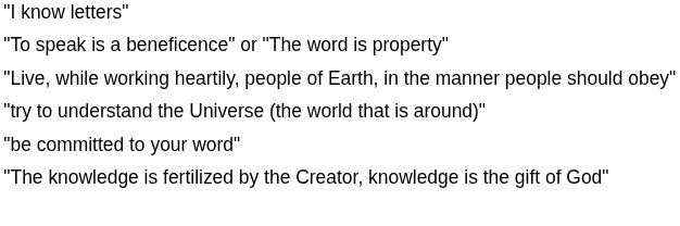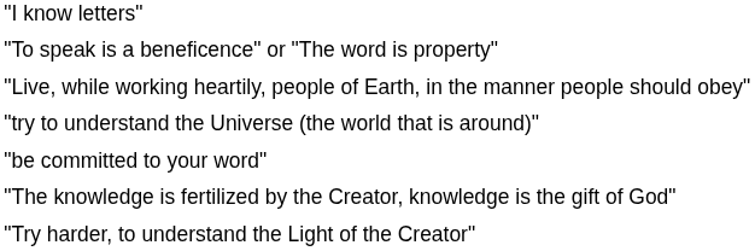 <table - align=center cellpadding=4>
 <tr>
 <td></td>
 <td></td>
 <td>"I know letters"</td>
 </tr>
 <tr>
 <td></td>
 <td></td>
 <td>"To speak is a beneficence" or "The word is property"</td>
 </tr>
 <tr>
 <td></td>
 <td></td>
 <td>"Live, while working heartily, people of Earth, in the manner people should obey"</td>
 </tr>
 <tr>
 <td></td>
 <td></td>
 <td>"try to understand the Universe (the world that is around)"</td>
 </tr>
 <tr>
 <td></td>
 <td></td>
 <td>"be committed to your word"</td>
 </tr>
 <tr>
 <td></td>
 <td></td>
 <td>"The knowledge is fertilized by the Creator, knowledge is the gift of God"</td>
 </tr>
+<tr>
+<td></td>
+<td></td>
+<td>"Try harder, to understand the Light of the Creator"</td>
+</tr>
 </table>
